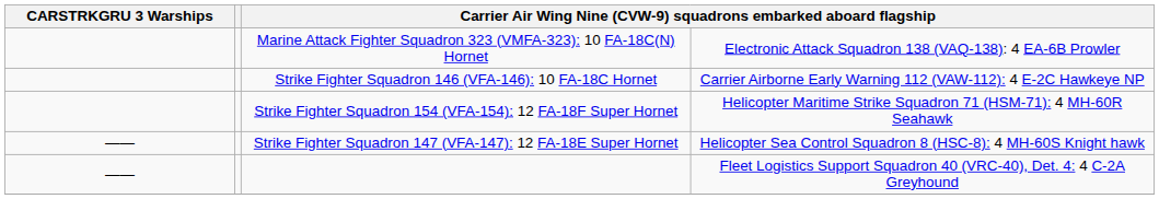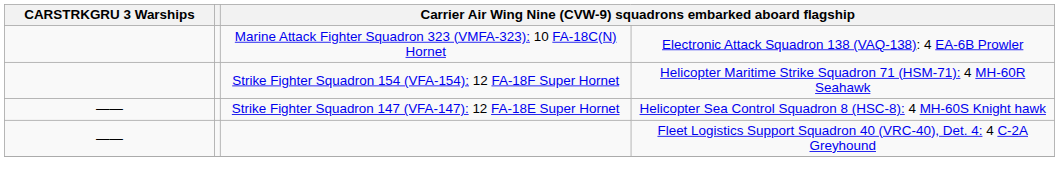 <table class="wikitable" style="text-align:center" width=99%>
 <tr>
 <th colspan="1" width="20%" align="center">CARSTRKGRU 3 Warships</th>
 <th colspan="1" width="0%" align="center"></th>
 <th colspan="2" align="center">Carrier Air Wing Nine (CVW-9) squadrons embarked aboard flagship </th>
 </tr>
 <tr>
 <td></td>
 <td></td>
 <td><a href='#'>Marine Attack Fighter Squadron 323 (VMFA-323):</a> 10 <a href='#'>FA-18C(N) Hornet</a></td>
 <td><a href='#'>Electronic Attack Squadron 138 (VAQ-138)</a>:  4 <a href='#'>EA-6B Prowler</a></td>
-</tr>
-<tr>
-<td></td>
-<td></td>
-<td><a href='#'>Strike Fighter Squadron 146 (VFA-146):</a> 10 <a href='#'>FA-18C Hornet</a></td>
-<td><a href='#'>Carrier Airborne Early Warning 112 (VAW-112):</a> 4 <a href='#'>E-2C Hawkeye NP</a></td>
 </tr>
 <tr>
 <td></td>
 <td></td>
 <td><a href='#'>Strike Fighter Squadron 154 (VFA-154):</a> 12 <a href='#'>FA-18F Super Hornet</a></td>
 <td><a href='#'>Helicopter Maritime Strike Squadron 71 (HSM-71):</a> 4 <a href='#'>MH-60R Seahawk</a></td>
 </tr>
 <tr>
 <td>——</td>
 <td></td>
 <td><a href='#'>Strike Fighter Squadron 147 (VFA-147):</a> 12 <a href='#'>FA-18E Super Hornet</a></td>
 <td><a href='#'>Helicopter Sea Control Squadron 8 (HSC-8):</a> 4 <a href='#'>MH-60S Knight hawk</a></td>
 </tr>
 <tr>
 <td>——</td>
 <td></td>
 <td></td>
 <td><a href='#'>Fleet Logistics Support Squadron 40 (VRC-40), Det. 4:</a> 4 <a href='#'>C-2A Greyhound</a></td>
 </tr>
 <tr>
 </tr>
 </table>
